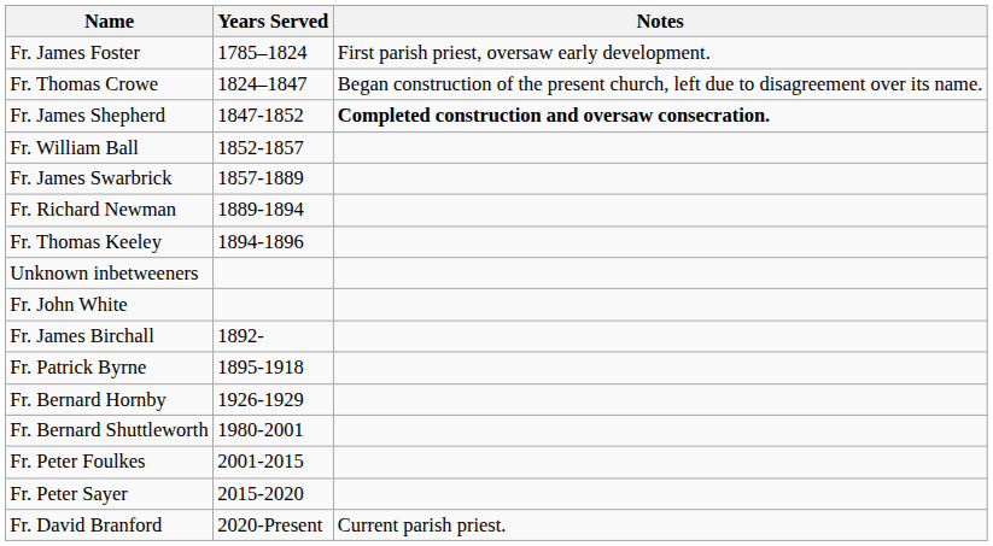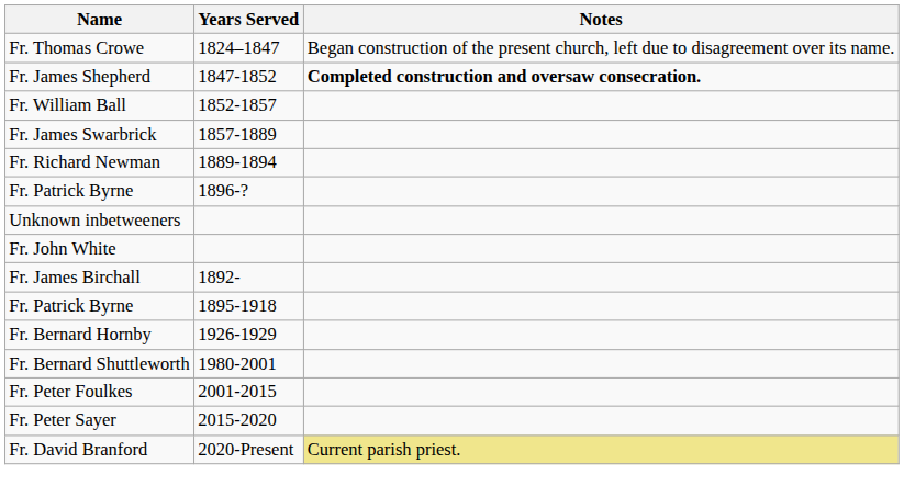 <table class="wikitable">
 <tr>
 <th>Name</th>
 <th>Years Served</th>
 <th>Notes</th>
-</tr>
-<tr>
-<td>Fr. James Foster</td>
-<td>1785–1824</td>
-<td>First parish priest, oversaw early development.</td>
 </tr>
 <tr>
 <td>Fr. Thomas Crowe</td>
 <td>1824–1847</td>
 <td>Began construction of the present church, left due to disagreement over its name.</td>
 </tr>
 <tr>
 <td>Fr. James Shepherd</td>
 <td>1847-1852</td>
 <td><strong>Completed construction and oversaw consecration.</strong></td>
 </tr>
 <tr>
 <td>Fr. William Ball</td>
 <td>1852-1857</td>
 <td></td>
 </tr>
 <tr>
 <td>Fr. James Swarbrick</td>
 <td>1857-1889</td>
 <td></td>
 </tr>
 <tr>
 <td>Fr. Richard Newman</td>
 <td>1889-1894</td>
 <td></td>
 </tr>
 <tr>
-<td>Fr. Thomas Keeley</td>
-<td>1894-1896</td>
+<td>Fr. Patrick Byrne</td>
+<td>1896-?</td>
 <td></td>
 </tr>
 <tr>
 <td>Unknown inbetweeners</td>
 <td></td>
 <td></td>
 </tr>
 <tr>
 <td>Fr. John White</td>
 <td></td>
 <td></td>
 </tr>
 <tr>
 <td>Fr. James Birchall</td>
 <td>1892-</td>
 <td></td>
 </tr>
 <tr>
 <td>Fr. Patrick Byrne</td>
 <td>1895-1918</td>
 <td></td>
 </tr>
 <tr>
 <td>Fr. Bernard Hornby</td>
 <td>1926-1929</td>
 <td></td>
 </tr>
 <tr>
 <td>Fr. Bernard Shuttleworth</td>
 <td>1980-2001</td>
 <td></td>
 </tr>
 <tr>
 <td>Fr. Peter Foulkes</td>
 <td>2001-2015</td>
 <td></td>
 </tr>
 <tr>
 <td>Fr. Peter Sayer</td>
 <td>2015-2020</td>
 <td></td>
 </tr>
 <tr>
 <td>Fr. David Branford</td>
 <td>2020-Present</td>
-<td>Current parish priest.</td>
+<td style="background: khaki;">Current parish priest.</td>
 </tr>
 </table>
